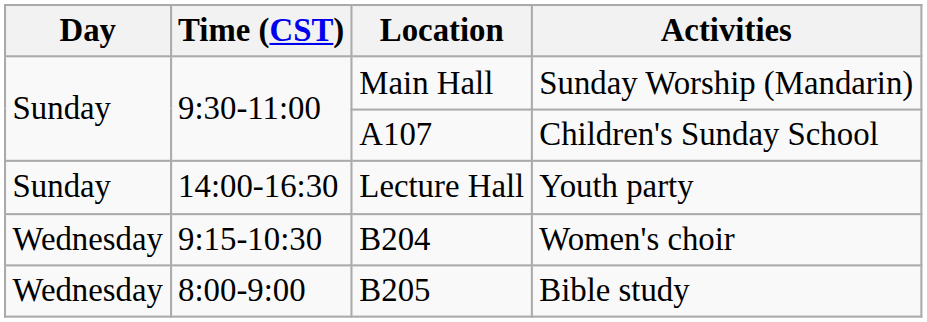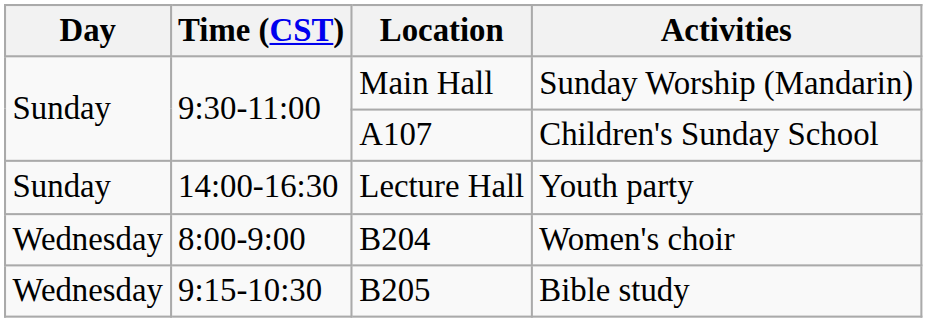 <table class="wikitable" style="margin-bottom: 10px;">
 <tr>
 <th>Day</th>
 <th>Time (<a href='#'>CST</a>)</th>
 <th>Location</th>
 <th>Activities</th>
 </tr>
 <tr>
 <td rowspan="2">Sunday</td>
 <td rowspan="2">9:30-11:00</td>
 <td>Main Hall</td>
 <td>Sunday Worship (Mandarin)</td>
 </tr>
 <tr>
 <td>A107</td>
 <td>Children's Sunday School</td>
 </tr>
 <tr>
 <td>Sunday</td>
 <td>14:00-16:30</td>
 <td>Lecture Hall</td>
 <td>Youth party</td>
 </tr>
 <tr>
 <td>Wednesday</td>
-<td>9:15-10:30</td>
+<td>8:00-9:00</td>
 <td>B204</td>
 <td>Women's choir</td>
 </tr>
 <tr>
 <td>Wednesday</td>
-<td>8:00-9:00</td>
+<td>9:15-10:30</td>
 <td>B205</td>
 <td>Bible study</td>
 </tr>
 </table>
